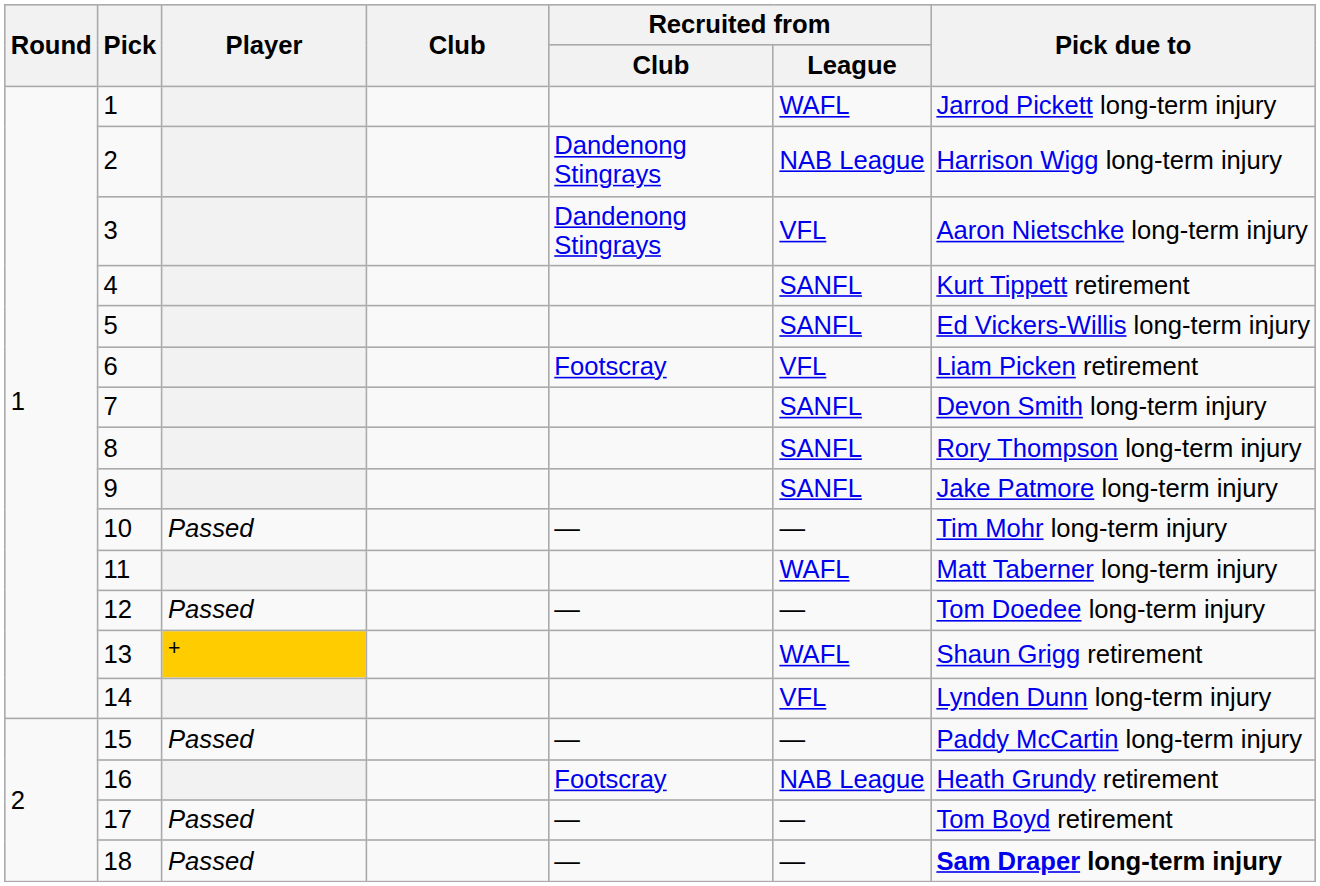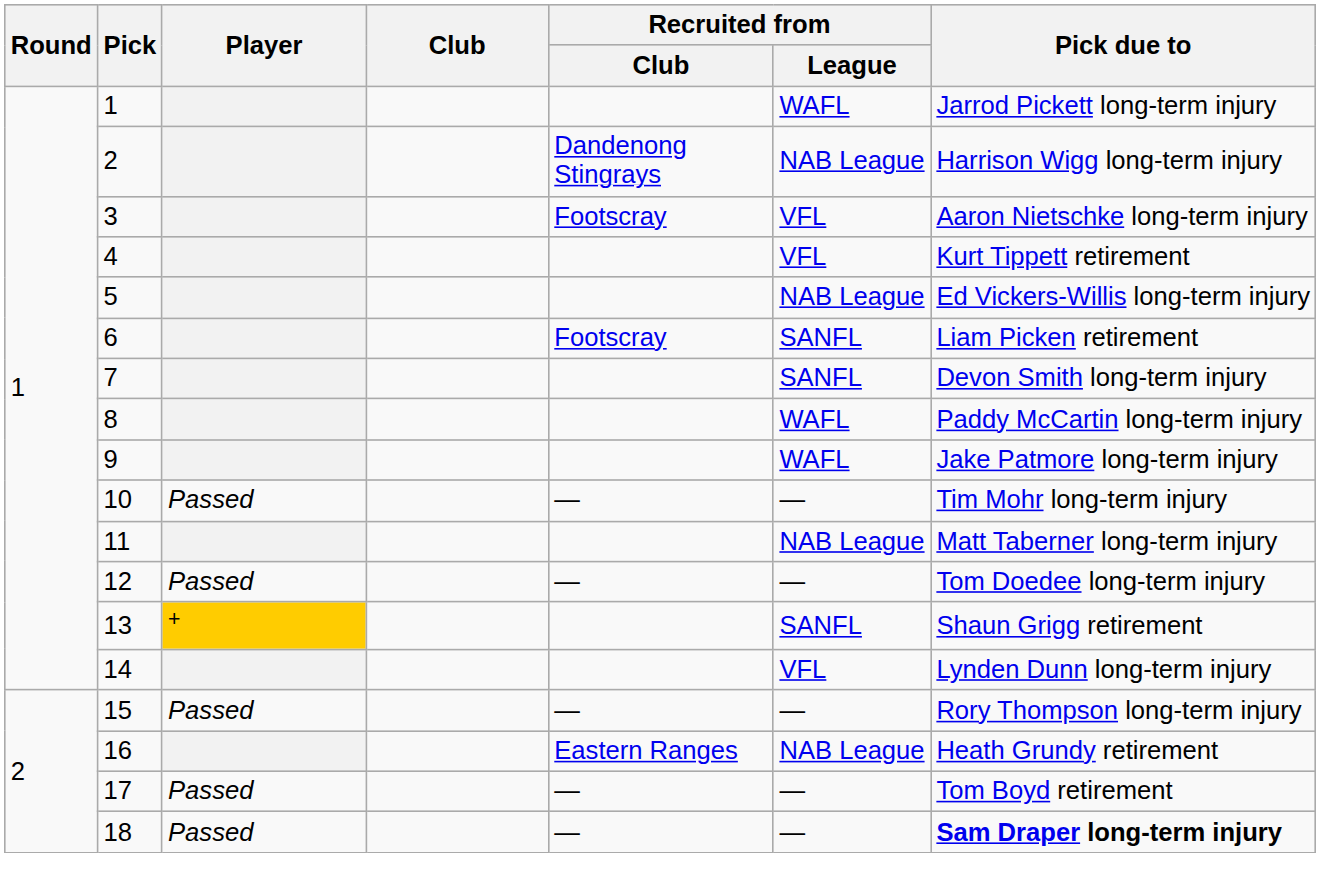 <table class="wikitable sortable plainrowheaders";>
 <tr>
 <th rowspan=2>Round</th>
 <th rowspan=2>Pick</th>
 <th rowspan=2 style="width: 90pt">Player</th>
 <th rowspan=2 style="width: 80pt">Club</th>
 <th colspan=2>Recruited from</th>
 <th class="unsortable" rowspan=2>Pick due to</th>
 </tr>
 <tr>
 <th style="width: 100pt">Club</th>
 <th>League</th>
 </tr>
 <tr>
 <td rowspan=14>1</td>
 <td>1</td>
 <th scope=row></th>
 <td></td>
 <td></td>
 <td><a href='#'>WAFL</a></td>
 <td style="text-align:left;"><a href='#'>Jarrod Pickett</a> long-term injury</td>
 </tr>
 <tr>
 <td>2</td>
 <th scope=row></th>
 <td></td>
 <td><a href='#'>Dandenong Stingrays</a></td>
 <td><a href='#'>NAB League</a></td>
 <td style="text-align:left;"><a href='#'>Harrison Wigg</a> long-term injury</td>
 </tr>
 <tr>
 <td>3</td>
 <th scope=row></th>
 <td></td>
-<td><a href='#'>Dandenong Stingrays</a></td>
+<td><a href='#'>Footscray</a></td>
 <td><a href='#'>VFL</a></td>
 <td style="text-align:left;"><a href='#'>Aaron Nietschke</a> long-term injury</td>
 </tr>
 <tr>
 <td>4</td>
 <th scope=row></th>
 <td></td>
 <td></td>
-<td><a href='#'>SANFL</a></td>
+<td><a href='#'>VFL</a></td>
 <td style="text-align:left;"><a href='#'>Kurt Tippett</a> retirement</td>
 </tr>
 <tr>
 <td>5</td>
 <th scope=row></th>
 <td></td>
 <td></td>
-<td><a href='#'>SANFL</a></td>
+<td><a href='#'>NAB League</a></td>
 <td style="text-align:left;"><a href='#'>Ed Vickers-Willis</a> long-term injury</td>
 </tr>
 <tr>
 <td>6</td>
 <th scope=row></th>
 <td></td>
 <td><a href='#'>Footscray</a></td>
-<td><a href='#'>VFL</a></td>
+<td><a href='#'>SANFL</a></td>
 <td style="text-align:left;"><a href='#'>Liam Picken</a> retirement</td>
 </tr>
 <tr>
 <td>7</td>
 <th scope=row></th>
 <td></td>
 <td></td>
 <td><a href='#'>SANFL</a></td>
 <td style="text-align:left;"><a href='#'>Devon Smith</a> long-term injury</td>
 </tr>
 <tr>
 <td>8</td>
 <th scope=row></th>
 <td></td>
 <td></td>
-<td><a href='#'>SANFL</a></td>
-<td style="text-align:left;"><a href='#'>Rory Thompson</a> long-term injury</td>
+<td><a href='#'>WAFL</a></td>
+<td style="text-align:left;"><a href='#'>Paddy McCartin</a> long-term injury</td>
 </tr>
 <tr>
 <td>9</td>
 <th scope=row></th>
 <td></td>
 <td></td>
-<td><a href='#'>SANFL</a></td>
+<td><a href='#'>WAFL</a></td>
 <td style="text-align:left;"><a href='#'>Jake Patmore</a> long-term injury</td>
 </tr>
 <tr>
 <td>10</td>
 <td><em>Passed</em></td>
 <td></td>
 <td>—</td>
 <td>—</td>
 <td style="text-align:left;"><a href='#'>Tim Mohr</a> long-term injury</td>
 </tr>
 <tr>
 <td>11</td>
 <th scope=row></th>
 <td></td>
 <td></td>
-<td><a href='#'>WAFL</a></td>
+<td><a href='#'>NAB League</a></td>
 <td style="text-align:left;"><a href='#'>Matt Taberner</a> long-term injury</td>
 </tr>
 <tr>
 <td>12</td>
 <td><em>Passed</em></td>
 <td></td>
 <td>—</td>
 <td>—</td>
 <td style="text-align:left;"><a href='#'>Tom Doedee</a> long-term injury</td>
 </tr>
 <tr>
 <td>13</td>
 <td bgcolor="#FFCC00"><sup>+</sup></td>
 <td></td>
 <td></td>
-<td><a href='#'>WAFL</a></td>
+<td><a href='#'>SANFL</a></td>
 <td style="text-align:left;"><a href='#'>Shaun Grigg</a> retirement</td>
 </tr>
 <tr>
 <td>14</td>
 <th scope=row></th>
 <td></td>
 <td></td>
 <td><a href='#'>VFL</a></td>
 <td style="text-align:left;"><a href='#'>Lynden Dunn</a> long-term injury</td>
 </tr>
 <tr>
 <td rowspan="5">2</td>
 <td>15</td>
 <td><em>Passed</em></td>
 <td></td>
 <td>—</td>
 <td>—</td>
-<td style="text-align:left;"><a href='#'>Paddy McCartin</a> long-term injury</td>
+<td style="text-align:left;"><a href='#'>Rory Thompson</a> long-term injury</td>
 </tr>
 <tr>
 <td>16</td>
 <th scope=row></th>
 <td></td>
-<td><a href='#'>Footscray</a></td>
+<td><a href='#'>Eastern Ranges</a></td>
 <td><a href='#'>NAB League</a></td>
 <td style="text-align:left;"><a href='#'>Heath Grundy</a> retirement</td>
 </tr>
 <tr>
 <td>17</td>
 <td><em>Passed</em></td>
 <td></td>
 <td>—</td>
 <td>—</td>
 <td style="text-align:left;"><a href='#'>Tom Boyd</a> retirement</td>
 </tr>
 <tr>
 <td>18</td>
 <td><em>Passed</em></td>
 <td></td>
 <td>—</td>
 <td>—</td>
 <td style="text-align:left;"><strong><a href='#'>Sam Draper</a> long-term injury</strong></td>
 </tr>
 </table>
